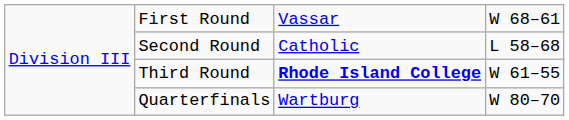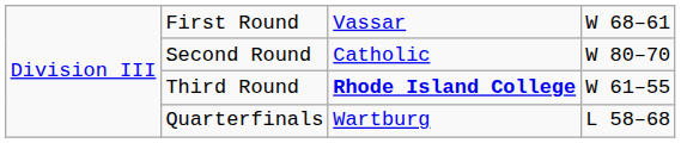 <table class="wikitable">
 <tr>
 <td rowspan="5"><a href='#'>Division III</a></td>
 <td>First Round</td>
 <td><a href='#'>Vassar</a></td>
 <td>W 68–61</td>
 </tr>
 <tr>
 <td>Second Round</td>
 <td><a href='#'>Catholic</a></td>
-<td>L 58–68</td>
+<td>W 80–70</td>
 </tr>
 <tr>
 <td>Third Round</td>
 <td><strong><a href='#'>Rhode Island College</a></strong></td>
 <td>W 61–55</td>
 </tr>
 <tr>
 <td>Quarterfinals</td>
 <td><a href='#'>Wartburg</a></td>
-<td>W 80–70</td>
+<td>L 58–68</td>
 </tr>
 </table>
